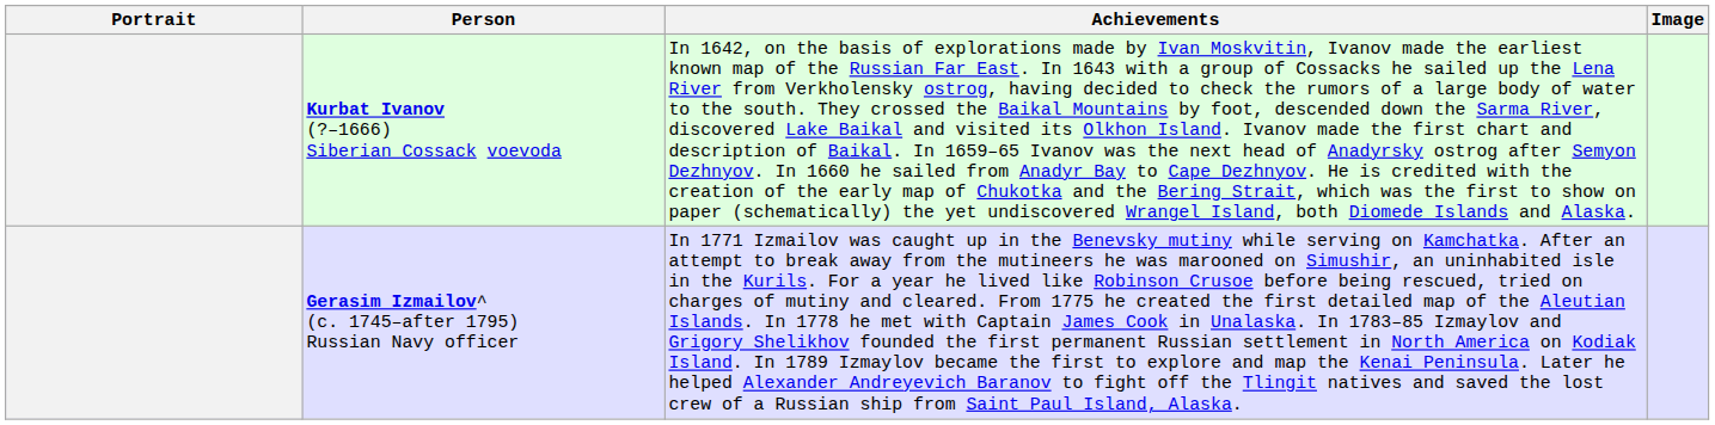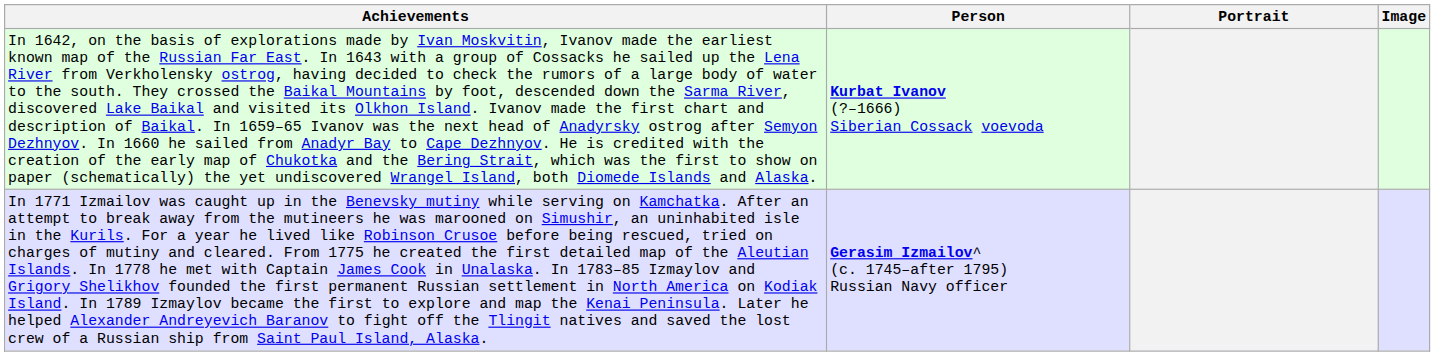 <table class="wikitable">
 <tr style="background:#ccc;">
+<th scope="col" width=60%>Achievements</th>
+<th scope="col" width=22%>Person</th>
 <th scope="col" width=18%>Portrait</th>
-<th scope="col" width=22%>Person</th>
-<th scope="col" width=60%>Achievements</th>
 <th scope="col">Image</th>
 </tr>
 <tr style="background:#dfffdf;">
+<td>In 1642, on the basis of explorations made by <a href='#'>Ivan Moskvitin</a>, Ivanov made the earliest known map of the <a href='#'>Russian Far East</a>. In 1643 with a group of Cossacks he sailed up the <a href='#'>Lena River</a> from Verkholensky <a href='#'>ostrog</a>, having decided to check the rumors of a large body of water to the south. They crossed the <a href='#'>Baikal Mountains</a> by foot, descended down the <a href='#'>Sarma River</a>, discovered <a href='#'>Lake Baikal</a> and visited its <a href='#'>Olkhon Island</a>. Ivanov made the first chart and description of <a href='#'>Baikal</a>. In 1659–65 Ivanov was the next head of <a href='#'>Anadyrsky</a> ostrog after <a href='#'>Semyon Dezhnyov</a>. In 1660 he sailed from <a href='#'>Anadyr Bay</a> to <a href='#'>Cape Dezhnyov</a>. He is credited with the creation of the early map of <a href='#'>Chukotka</a> and the <a href='#'>Bering Strait</a>, which was the first to show on paper (schematically) the yet undiscovered <a href='#'>Wrangel Island</a>, both <a href='#'>Diomede Islands</a> and <a href='#'>Alaska</a>.</td>
+<td><strong><a href='#'>Kurbat Ivanov</a></strong><br>(?–1666)<br><a href='#'>Siberian Cossack</a> <a href='#'>voevoda</a></td>
 <th scope="row"></th>
-<td><strong><a href='#'>Kurbat Ivanov</a></strong><br>(?–1666)<br><a href='#'>Siberian Cossack</a> <a href='#'>voevoda</a></td>
-<td>In 1642, on the basis of explorations made by <a href='#'>Ivan Moskvitin</a>, Ivanov made the earliest known map of the <a href='#'>Russian Far East</a>. In 1643 with a group of Cossacks he sailed up the <a href='#'>Lena River</a> from Verkholensky <a href='#'>ostrog</a>, having decided to check the rumors of a large body of water to the south. They crossed the <a href='#'>Baikal Mountains</a> by foot, descended down the <a href='#'>Sarma River</a>, discovered <a href='#'>Lake Baikal</a> and visited its <a href='#'>Olkhon Island</a>. Ivanov made the first chart and description of <a href='#'>Baikal</a>. In 1659–65 Ivanov was the next head of <a href='#'>Anadyrsky</a> ostrog after <a href='#'>Semyon Dezhnyov</a>. In 1660 he sailed from <a href='#'>Anadyr Bay</a> to <a href='#'>Cape Dezhnyov</a>. He is credited with the creation of the early map of <a href='#'>Chukotka</a> and the <a href='#'>Bering Strait</a>, which was the first to show on paper (schematically) the yet undiscovered <a href='#'>Wrangel Island</a>, both <a href='#'>Diomede Islands</a> and <a href='#'>Alaska</a>.</td>
 <td align=center></td>
 </tr>
 <tr style="background:#dfdfff;">
+<td>In 1771 Izmailov was caught up in the <a href='#'>Benevsky mutiny</a> while serving on <a href='#'>Kamchatka</a>. After an attempt to break away from the mutineers he was marooned on <a href='#'>Simushir</a>, an uninhabited isle in the <a href='#'>Kurils</a>. For a year he lived like <a href='#'>Robinson Crusoe</a> before being rescued, tried on charges of mutiny and cleared. From 1775 he created the first detailed map of the <a href='#'>Aleutian Islands</a>. In 1778 he met with Captain <a href='#'>James Cook</a> in <a href='#'>Unalaska</a>. In 1783–85 Izmaylov and <a href='#'>Grigory Shelikhov</a> founded the first permanent Russian settlement in <a href='#'>North America</a> on <a href='#'>Kodiak Island</a>. In 1789 Izmaylov became the first to explore and map the <a href='#'>Kenai Peninsula</a>. Later he helped <a href='#'>Alexander Andreyevich Baranov</a> to fight off the <a href='#'>Tlingit</a> natives and saved the lost crew of a Russian ship from <a href='#'>Saint Paul Island, Alaska</a>.</td>
+<td><strong><a href='#'>Gerasim Izmailov</a></strong>^<br>(c. 1745–after 1795)<br>Russian Navy officer</td>
 <th scope="row"></th>
-<td><strong><a href='#'>Gerasim Izmailov</a></strong>^<br>(c. 1745–after 1795)<br>Russian Navy officer</td>
-<td>In 1771 Izmailov was caught up in the <a href='#'>Benevsky mutiny</a> while serving on <a href='#'>Kamchatka</a>. After an attempt to break away from the mutineers he was marooned on <a href='#'>Simushir</a>, an uninhabited isle in the <a href='#'>Kurils</a>. For a year he lived like <a href='#'>Robinson Crusoe</a> before being rescued, tried on charges of mutiny and cleared. From 1775 he created the first detailed map of the <a href='#'>Aleutian Islands</a>. In 1778 he met with Captain <a href='#'>James Cook</a> in <a href='#'>Unalaska</a>. In 1783–85 Izmaylov and <a href='#'>Grigory Shelikhov</a> founded the first permanent Russian settlement in <a href='#'>North America</a> on <a href='#'>Kodiak Island</a>. In 1789 Izmaylov became the first to explore and map the <a href='#'>Kenai Peninsula</a>. Later he helped <a href='#'>Alexander Andreyevich Baranov</a> to fight off the <a href='#'>Tlingit</a> natives and saved the lost crew of a Russian ship from <a href='#'>Saint Paul Island, Alaska</a>.</td>
 <td align=center></td>
 </tr>
 </table>
